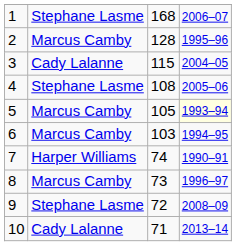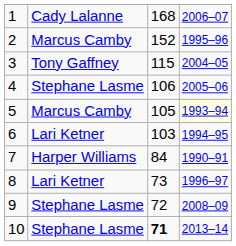 <table class="wikitable">
 <tr>
 </tr>
 <tr>
 <td>1</td>
-<td><a href='#'>Stephane Lasme</a></td>
+<td><a href='#'>Cady Lalanne</a></td>
 <td>168</td>
 <td style="font-size:80%;"><a href='#'>2006–07</a></td>
 </tr>
 <tr>
 <td>2</td>
 <td><a href='#'>Marcus Camby</a></td>
-<td>128</td>
+<td>152</td>
 <td style="font-size:80%;"><a href='#'>1995–96</a></td>
 </tr>
 <tr>
 <td>3</td>
-<td><a href='#'>Cady Lalanne</a></td>
+<td><a href='#'>Tony Gaffney</a></td>
 <td>115</td>
 <td style="font-size:80%;"><a href='#'>2004–05</a></td>
 </tr>
 <tr>
 <td>4</td>
 <td><a href='#'>Stephane Lasme</a></td>
-<td>108</td>
+<td>106</td>
 <td style="font-size:80%;"><a href='#'>2005–06</a></td>
 </tr>
 <tr>
 <td>5</td>
 <td><a href='#'>Marcus Camby</a></td>
 <td>105</td>
 <td style="background: lightyellow; font-size:80%;"><a href='#'>1993–94</a></td>
 </tr>
 <tr>
 <td>6</td>
-<td><a href='#'>Marcus Camby</a></td>
+<td><a href='#'>Lari Ketner</a></td>
 <td>103</td>
 <td style="font-size:80%;"><a href='#'>1994–95</a></td>
 </tr>
 <tr>
 <td>7</td>
 <td><a href='#'>Harper Williams</a></td>
-<td>74</td>
+<td>84</td>
 <td style="font-size:80%;"><a href='#'>1990–91</a></td>
 </tr>
 <tr>
 <td>8</td>
-<td><a href='#'>Marcus Camby</a></td>
+<td><a href='#'>Lari Ketner</a></td>
 <td>73</td>
 <td style="font-size:80%;"><a href='#'>1996–97</a></td>
 </tr>
 <tr>
 <td>9</td>
 <td><a href='#'>Stephane Lasme</a></td>
 <td>72</td>
 <td style="font-size:80%;"><a href='#'>2008–09</a></td>
 </tr>
 <tr>
 <td>10</td>
-<td><a href='#'>Cady Lalanne</a></td>
-<td>71</td>
+<td><a href='#'>Stephane Lasme</a></td>
+<td><strong>71</strong></td>
 <td style="font-size:80%;"><a href='#'>2013–14</a></td>
 </tr>
 </table>
